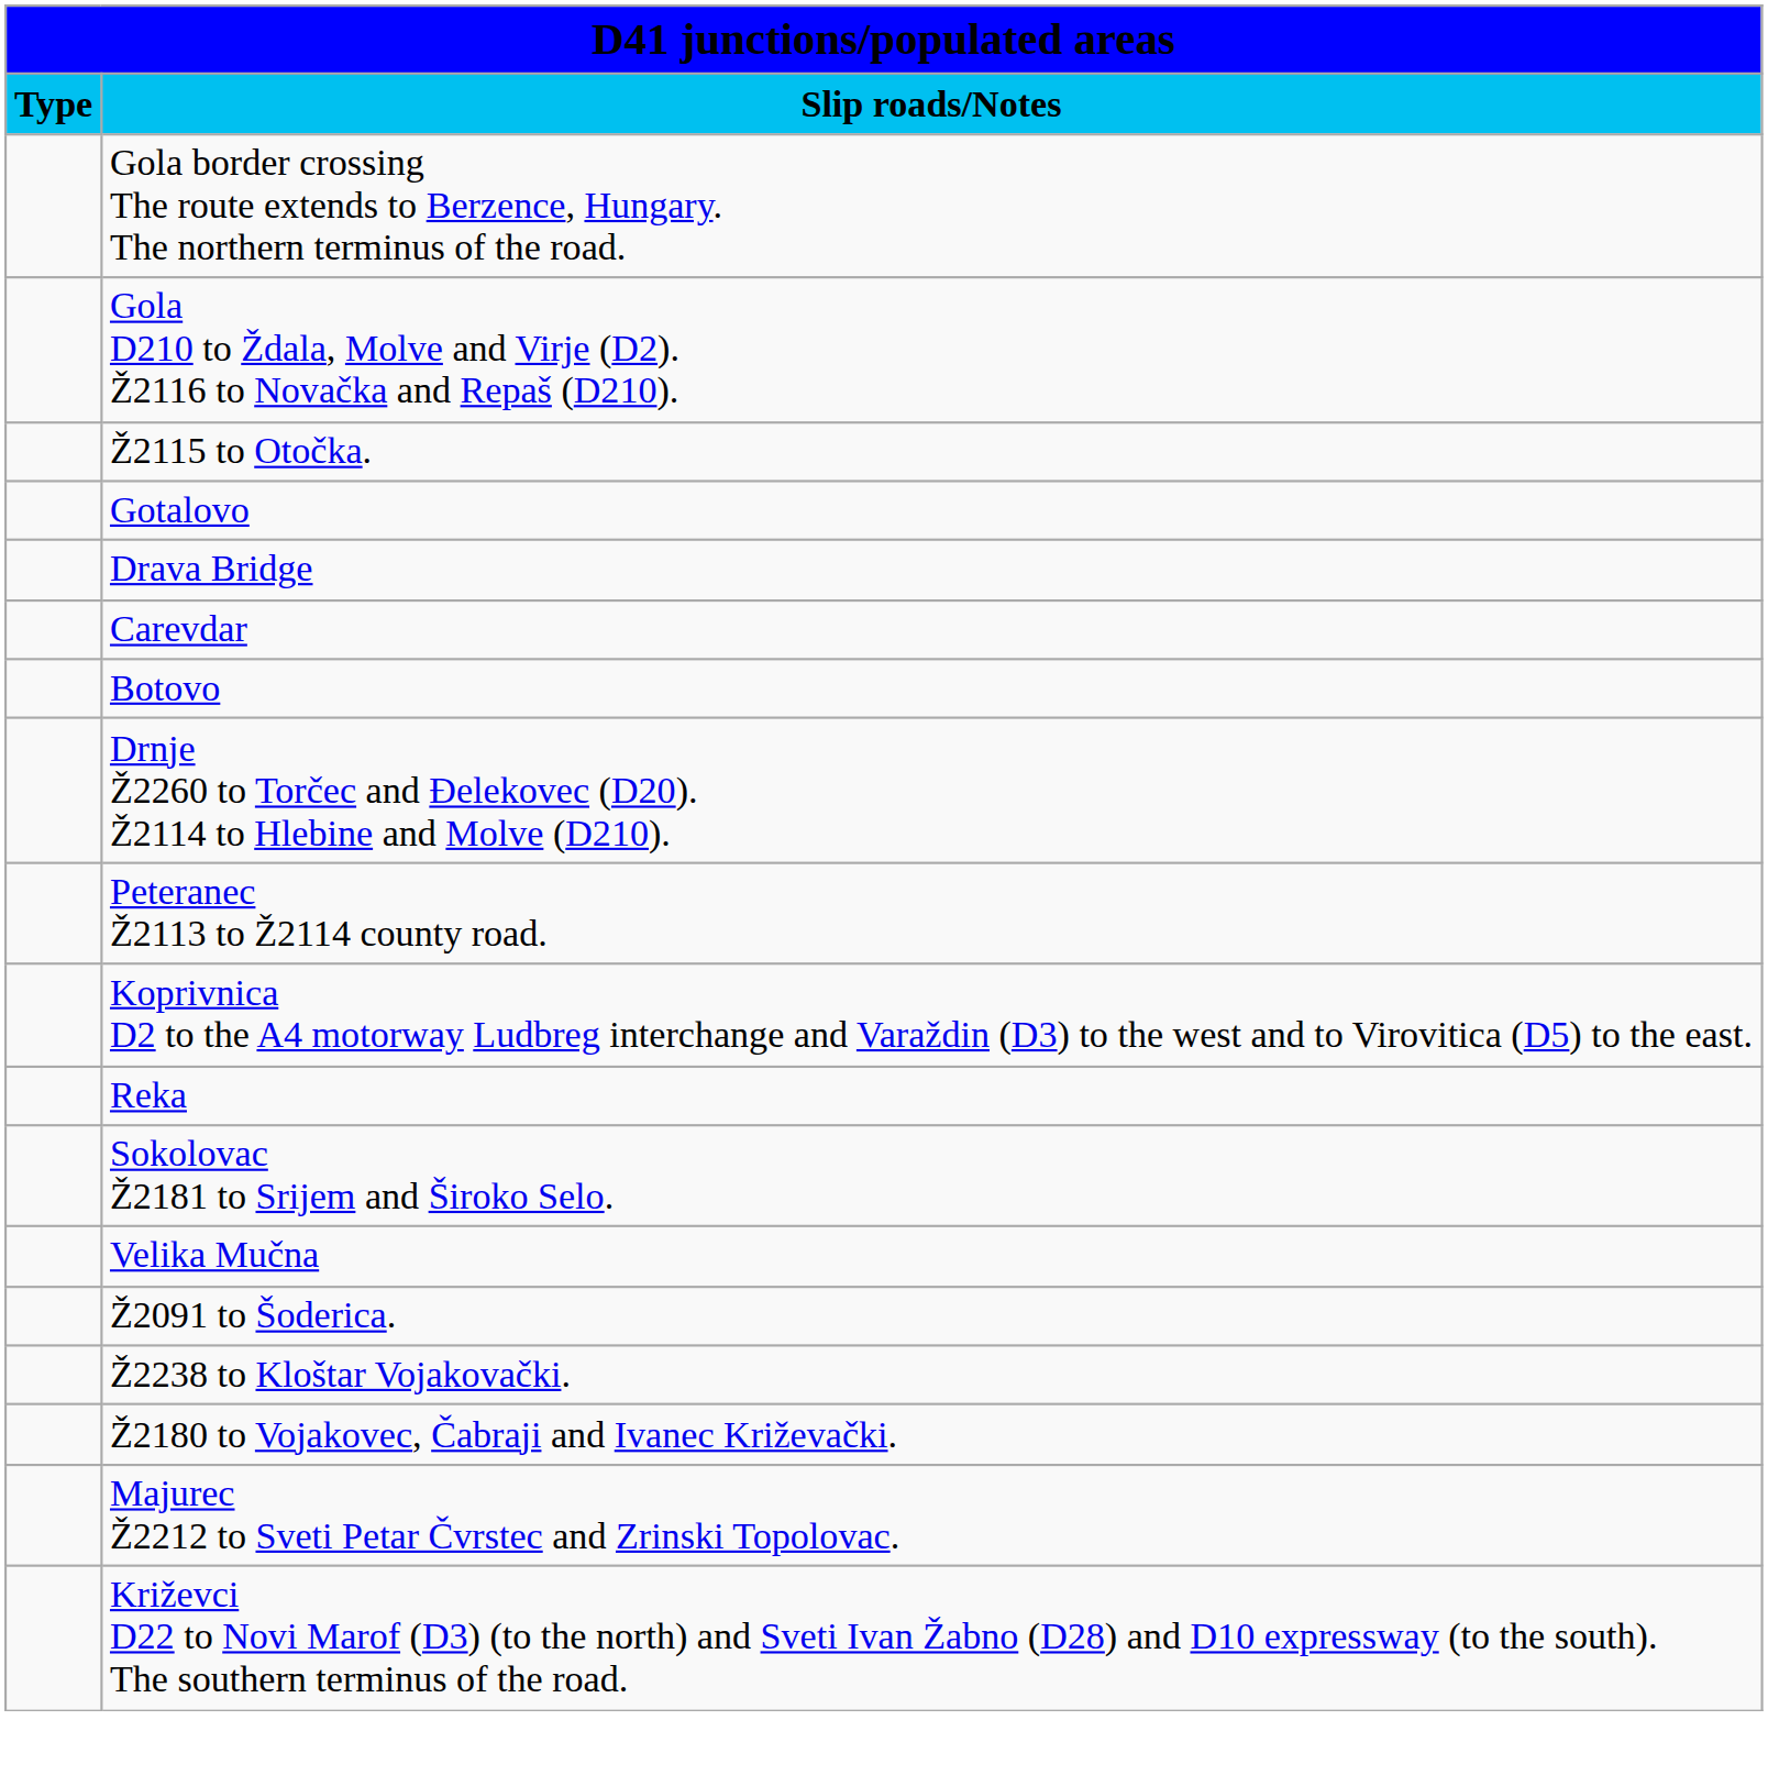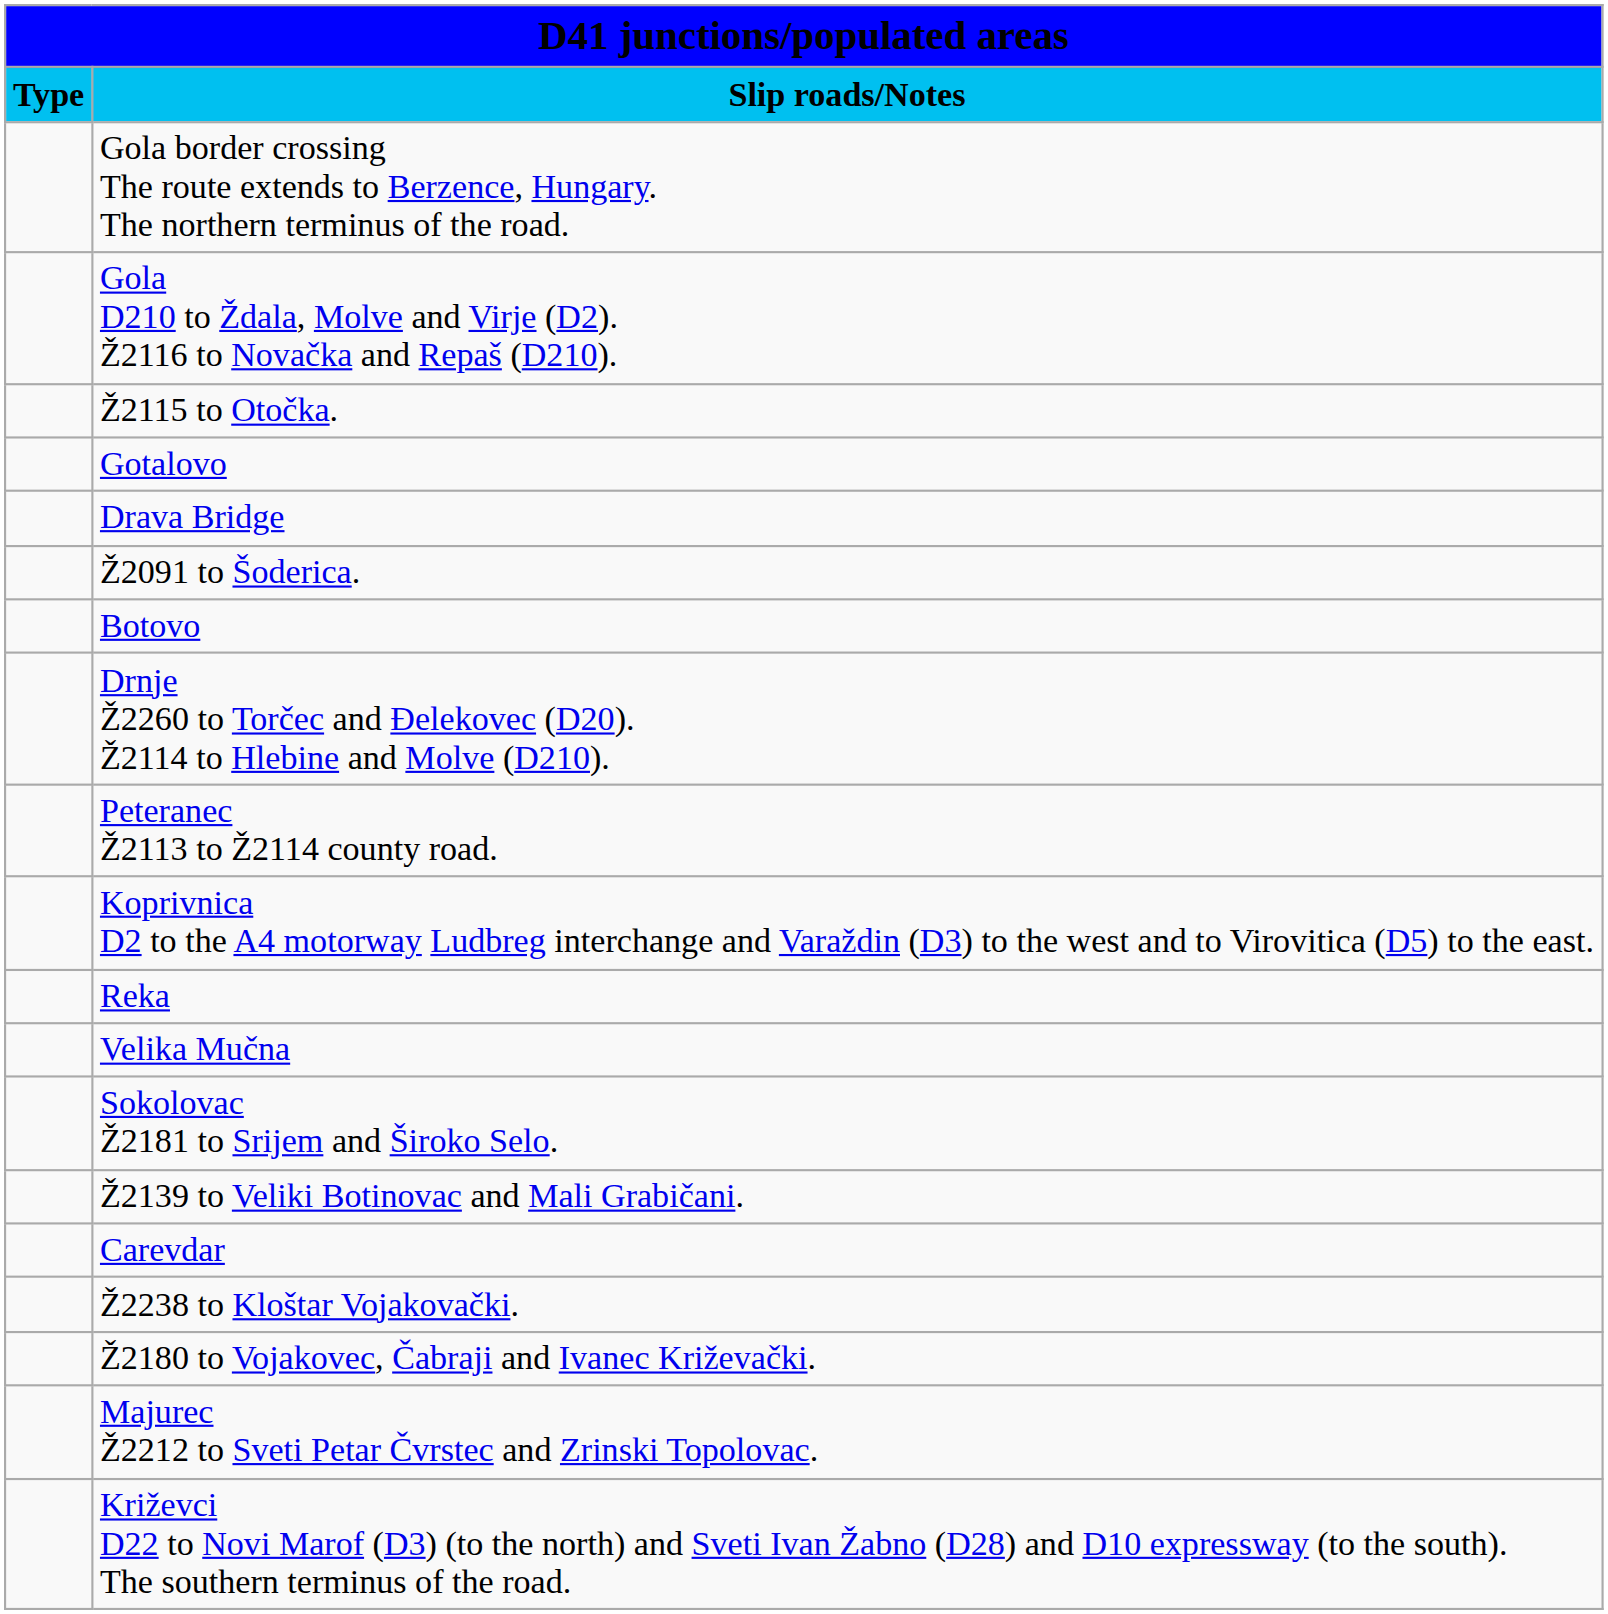 <table class="wikitable">
 <tr>
 <td colspan=2 bgcolor=blue align=center style=margin-top:15><span><big><strong>D41 junctions/populated areas</strong></big></span></td>
 </tr>
 <tr>
 <td align=center bgcolor=00c0f0><strong>Type</strong></td>
 <td align=center bgcolor=00c0f0><strong>Slip roads/Notes</strong></td>
 </tr>
 <tr>
 <td></td>
 <td>Gola border crossing<br>The route extends to <a href='#'>Berzence</a>, <a href='#'>Hungary</a>.<br>The northern terminus of the road.</td>
 </tr>
 <tr>
 <td></td>
 <td><a href='#'>Gola</a><br> <a href='#'>D210</a> to <a href='#'>Ždala</a>, <a href='#'>Molve</a> and <a href='#'>Virje</a> (<a href='#'>D2</a>).<br>Ž2116 to <a href='#'>Novačka</a> and <a href='#'>Repaš</a> (<a href='#'>D210</a>).</td>
 </tr>
 <tr>
 <td></td>
 <td>Ž2115 to <a href='#'>Otočka</a>.</td>
 </tr>
 <tr>
 <td></td>
 <td><a href='#'>Gotalovo</a></td>
 </tr>
 <tr>
 <td></td>
 <td><a href='#'>Drava Bridge</a></td>
 </tr>
 <tr>
 <td></td>
-<td><a href='#'>Carevdar</a></td>
+<td>Ž2091 to <a href='#'>Šoderica</a>.</td>
 </tr>
 <tr>
 <td></td>
 <td><a href='#'>Botovo</a></td>
 </tr>
 <tr>
 <td></td>
 <td><a href='#'>Drnje</a><br>Ž2260 to <a href='#'>Torčec</a> and <a href='#'>Đelekovec</a> (<a href='#'>D20</a>).<br>Ž2114 to <a href='#'>Hlebine</a> and <a href='#'>Molve</a> (<a href='#'>D210</a>).</td>
 </tr>
 <tr>
 <td></td>
 <td><a href='#'>Peteranec</a><br>Ž2113 to Ž2114 county road.</td>
 </tr>
 <tr>
 <td></td>
 <td><a href='#'>Koprivnica</a><br> <a href='#'>D2</a> to the <a href='#'>A4 motorway</a> <a href='#'>Ludbreg</a> interchange and <a href='#'>Varaždin</a> (<a href='#'>D3</a>) to the west and to Virovitica (<a href='#'>D5</a>) to the east.</td>
 </tr>
 <tr>
 <td></td>
 <td><a href='#'>Reka</a></td>
 </tr>
 <tr>
 <td></td>
+<td><a href='#'>Velika Mučna</a></td>
+</tr>
+<tr>
+<td></td>
 <td><a href='#'>Sokolovac</a><br>Ž2181 to <a href='#'>Srijem</a> and <a href='#'>Široko Selo</a>.</td>
 </tr>
 <tr>
 <td></td>
-<td><a href='#'>Velika Mučna</a></td>
+<td>Ž2139 to <a href='#'>Veliki Botinovac</a> and <a href='#'>Mali Grabičani</a>.</td>
 </tr>
 <tr>
 <td></td>
-<td>Ž2091 to <a href='#'>Šoderica</a>.</td>
+<td><a href='#'>Carevdar</a></td>
 </tr>
 <tr>
 <td></td>
 <td>Ž2238 to <a href='#'>Kloštar Vojakovački</a>.</td>
 </tr>
 <tr>
 <td></td>
 <td>Ž2180 to <a href='#'>Vojakovec</a>, <a href='#'>Čabraji</a> and <a href='#'>Ivanec Križevački</a>.</td>
 </tr>
 <tr>
 <td></td>
 <td><a href='#'>Majurec</a><br>Ž2212 to <a href='#'>Sveti Petar Čvrstec</a> and <a href='#'>Zrinski Topolovac</a>.</td>
 </tr>
 <tr>
 <td></td>
 <td><a href='#'>Križevci</a><br> <a href='#'>D22</a> to <a href='#'>Novi Marof</a> (<a href='#'>D3</a>) (to the north) and <a href='#'>Sveti Ivan Žabno</a> (<a href='#'>D28</a>) and <a href='#'>D10 expressway</a> (to the south).<br>The southern terminus of the road.</td>
 </tr>
 </table>
